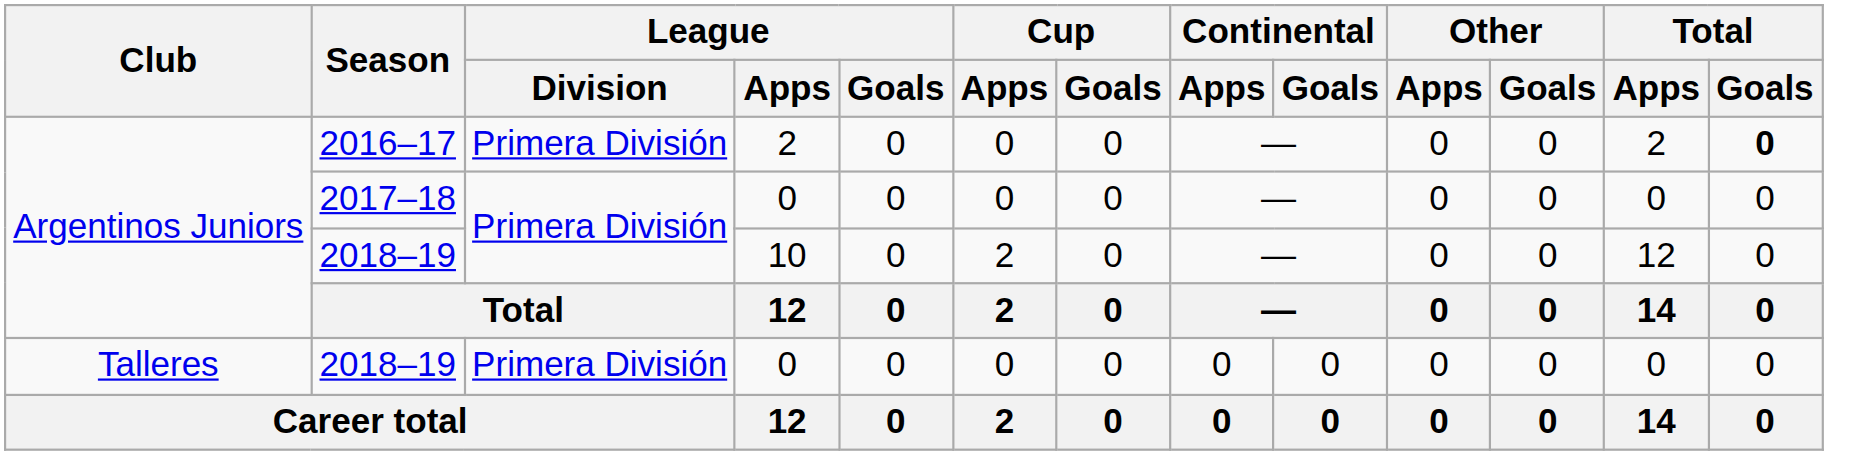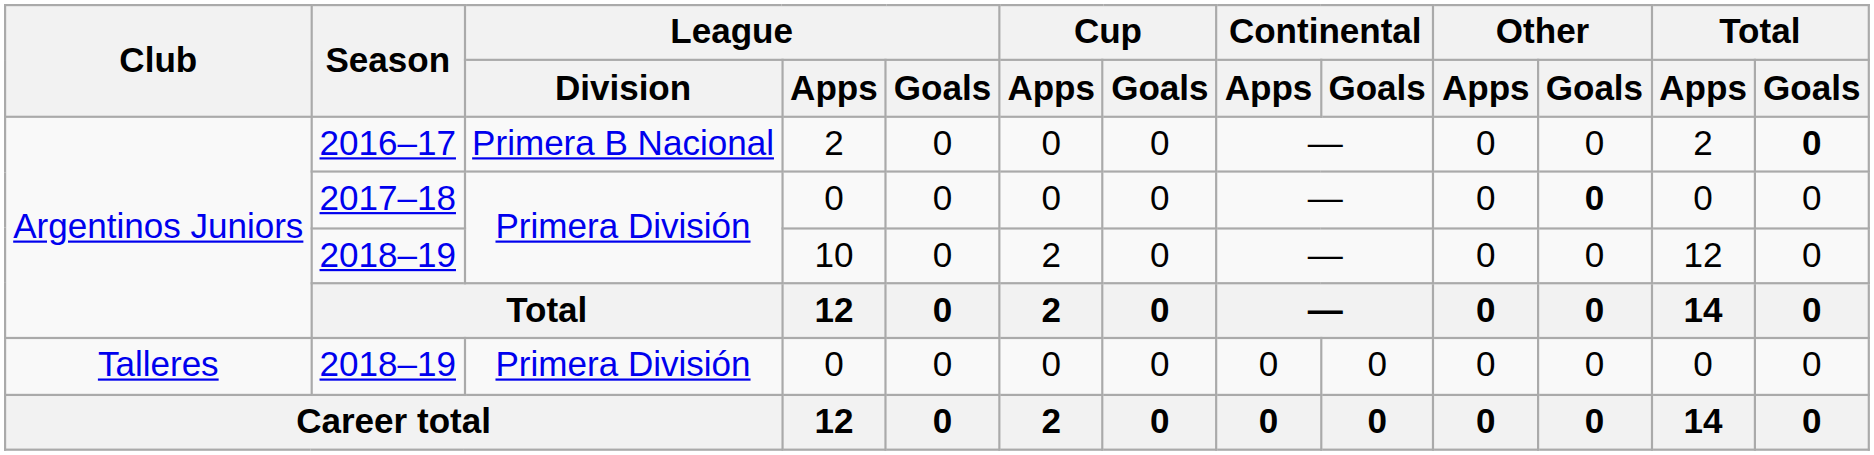 <table class="wikitable" style="text-align:center">
 <tr>
 <th rowspan="2">Club</th>
 <th rowspan="2">Season</th>
 <th colspan="3">League</th>
 <th colspan="2">Cup</th>
 <th colspan="2">Continental</th>
 <th colspan="2">Other</th>
 <th colspan="2">Total</th>
 </tr>
 <tr>
 <th>Division</th>
 <th>Apps</th>
 <th>Goals</th>
 <th>Apps</th>
 <th>Goals</th>
 <th>Apps</th>
 <th>Goals</th>
 <th>Apps</th>
 <th>Goals</th>
 <th>Apps</th>
 <th>Goals</th>
 </tr>
 <tr>
 <td rowspan="4"><a href='#'>Argentinos Juniors</a></td>
 <td><a href='#'>2016–17</a></td>
-<td rowspan="1"><a href='#'>Primera División</a></td>
+<td rowspan="1"><a href='#'>Primera B Nacional</a></td>
 <td>2</td>
 <td>0</td>
 <td>0</td>
 <td>0</td>
 <td colspan="2">—</td>
 <td>0</td>
 <td>0</td>
 <td>2</td>
 <td><strong>0</strong></td>
 </tr>
 <tr>
 <td><a href='#'>2017–18</a></td>
 <td rowspan="2"><a href='#'>Primera División</a></td>
 <td>0</td>
 <td>0</td>
 <td>0</td>
 <td>0</td>
 <td colspan="2">—</td>
 <td>0</td>
-<td>0</td>
+<td><strong>0</strong></td>
 <td>0</td>
 <td>0</td>
 </tr>
 <tr>
 <td><a href='#'>2018–19</a></td>
 <td>10</td>
 <td>0</td>
 <td>2</td>
 <td>0</td>
 <td colspan="2">—</td>
 <td>0</td>
 <td>0</td>
 <td>12</td>
 <td>0</td>
 </tr>
 <tr>
 <th colspan="2">Total</th>
 <th>12</th>
 <th>0</th>
 <th>2</th>
 <th>0</th>
 <th colspan="2">—</th>
 <th>0</th>
 <th>0</th>
 <th>14</th>
 <th>0</th>
 </tr>
 <tr>
 <td rowspan="1"><a href='#'>Talleres</a></td>
 <td><a href='#'>2018–19</a></td>
 <td rowspan="1"><a href='#'>Primera División</a></td>
 <td>0</td>
 <td>0</td>
 <td>0</td>
 <td>0</td>
 <td>0</td>
 <td>0</td>
 <td>0</td>
 <td>0</td>
 <td>0</td>
 <td>0</td>
 </tr>
 <tr>
 <th colspan="3">Career total</th>
 <th>12</th>
 <th>0</th>
 <th>2</th>
 <th>0</th>
 <th>0</th>
 <th>0</th>
 <th>0</th>
 <th>0</th>
 <th>14</th>
 <th>0</th>
 </tr>
 </table>
